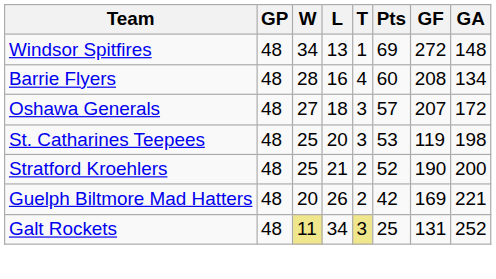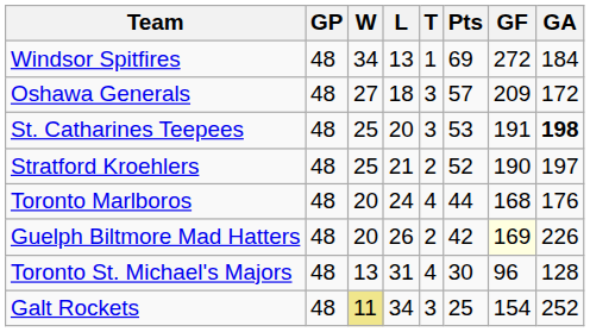 <table class="wikitable">
 <tr>
 <th>Team</th>
 <th>GP</th>
 <th>W</th>
 <th>L</th>
 <th>T</th>
 <th>Pts</th>
 <th>GF</th>
 <th>GA</th>
 </tr>
 <tr>
 <td><a href='#'>Windsor Spitfires</a></td>
 <td>48</td>
 <td>34</td>
 <td>13</td>
 <td>1</td>
 <td>69</td>
 <td>272</td>
-<td>148</td>
-</tr>
-<tr>
-<td><a href='#'>Barrie Flyers</a></td>
-<td>48</td>
-<td>28</td>
-<td>16</td>
-<td>4</td>
-<td>60</td>
-<td>208</td>
-<td>134</td>
+<td>184</td>
 </tr>
 <tr>
 <td><a href='#'>Oshawa Generals</a></td>
 <td>48</td>
 <td>27</td>
 <td>18</td>
 <td>3</td>
 <td>57</td>
-<td>207</td>
+<td>209</td>
 <td>172</td>
 </tr>
 <tr>
 <td><a href='#'>St. Catharines Teepees</a></td>
 <td>48</td>
 <td>25</td>
 <td>20</td>
 <td>3</td>
 <td>53</td>
-<td>119</td>
-<td>198</td>
+<td>191</td>
+<td><strong>198</strong></td>
 </tr>
 <tr>
 <td><a href='#'>Stratford Kroehlers</a></td>
 <td>48</td>
 <td>25</td>
 <td>21</td>
 <td>2</td>
 <td>52</td>
 <td>190</td>
-<td>200</td>
+<td>197</td>
+</tr>
+<tr>
+<td><a href='#'>Toronto Marlboros</a></td>
+<td>48</td>
+<td>20</td>
+<td>24</td>
+<td>4</td>
+<td>44</td>
+<td>168</td>
+<td>176</td>
 </tr>
 <tr>
 <td><a href='#'>Guelph Biltmore Mad Hatters</a></td>
 <td>48</td>
 <td>20</td>
 <td>26</td>
 <td>2</td>
 <td>42</td>
-<td>169</td>
-<td>221</td>
+<td style="background: lightyellow;">169</td>
+<td>226</td>
+</tr>
+<tr>
+<td><a href='#'>Toronto St. Michael's Majors</a></td>
+<td>48</td>
+<td>13</td>
+<td>31</td>
+<td>4</td>
+<td>30</td>
+<td>96</td>
+<td>128</td>
 </tr>
 <tr>
 <td><a href='#'>Galt Rockets</a></td>
 <td>48</td>
 <td style="background: khaki;">11</td>
 <td>34</td>
-<td style="background: khaki;">3</td>
+<td>3</td>
 <td>25</td>
-<td>131</td>
+<td>154</td>
 <td>252</td>
 </tr>
 </table>
